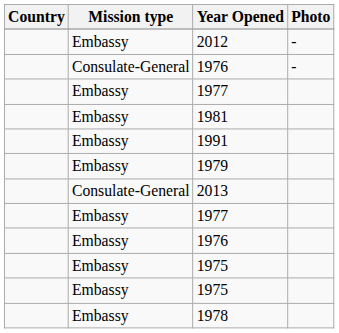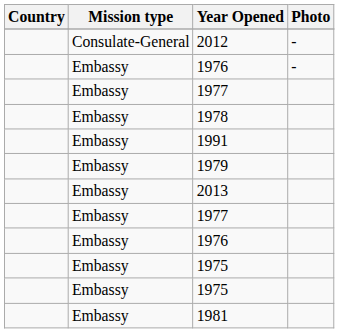 <table class="wikitable sortable">
 <tr valign="middle">
 <th>Country</th>
 <th>Mission type</th>
 <th>Year Opened</th>
 <th>Photo</th>
 </tr>
 <tr style="font-weight:bold; background-color: #DDDDDD">
 </tr>
 <tr>
 <td></td>
-<td>Embassy</td>
+<td>Consulate-General</td>
 <td>2012</td>
 <td>-</td>
 </tr>
 <tr>
 <td></td>
-<td>Consulate-General</td>
+<td>Embassy</td>
 <td>1976</td>
 <td>-</td>
 </tr>
 <tr>
 <td></td>
 <td>Embassy</td>
 <td>1977</td>
 <td></td>
 </tr>
 <tr>
 <td></td>
 <td>Embassy</td>
-<td>1981</td>
+<td>1978</td>
 <td></td>
 </tr>
 <tr>
 <td></td>
 <td>Embassy</td>
 <td>1991</td>
 <td></td>
 </tr>
 <tr>
 <td></td>
 <td>Embassy</td>
 <td>1979</td>
 <td></td>
 </tr>
 <tr>
 <td></td>
-<td>Consulate-General</td>
+<td>Embassy</td>
 <td>2013</td>
 <td></td>
 </tr>
 <tr>
 <td></td>
 <td>Embassy</td>
 <td>1977</td>
 <td></td>
 </tr>
 <tr>
 <td></td>
 <td>Embassy</td>
 <td>1976</td>
 <td></td>
 </tr>
 <tr>
 <td></td>
 <td>Embassy</td>
 <td>1975</td>
 <td></td>
 </tr>
 <tr>
 <td></td>
 <td>Embassy</td>
 <td>1975</td>
 <td></td>
 </tr>
 <tr>
 <td></td>
 <td>Embassy</td>
-<td>1978</td>
+<td>1981</td>
 <td></td>
 </tr>
 </table>
